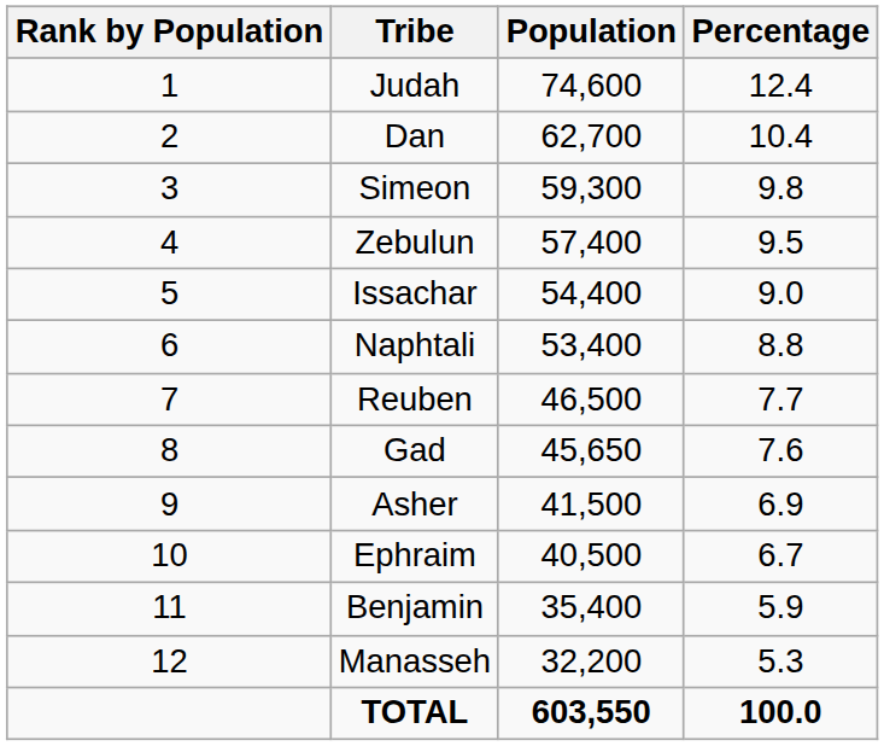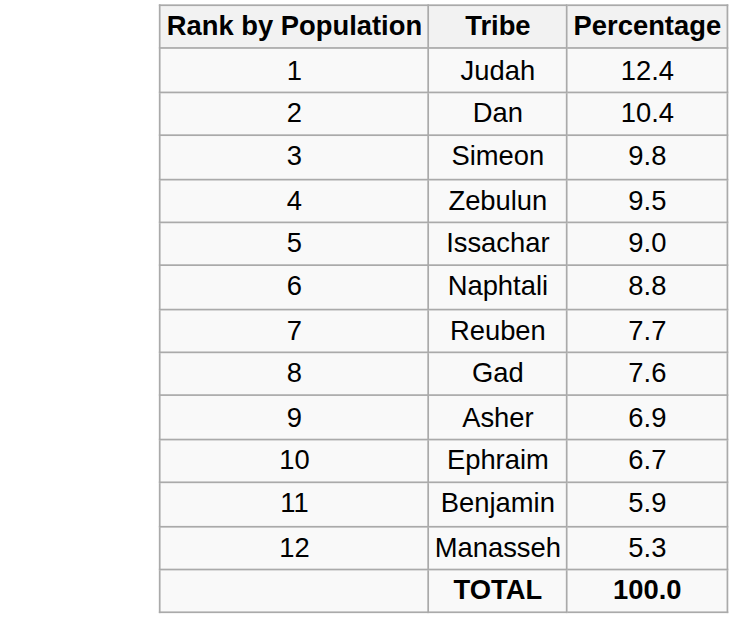 <table class="wikitable" align=right style="text-align:center">
 <tr>
 <th>Rank by Population</th>
 <th>Tribe</th>
-<th>Population</th>
 <th>Percentage</th>
 </tr>
 <tr>
 <td>1</td>
 <td>Judah</td>
-<td>74,600</td>
 <td>12.4</td>
 </tr>
 <tr>
 <td>2</td>
 <td>Dan</td>
-<td>62,700</td>
 <td>10.4</td>
 </tr>
 <tr>
 <td>3</td>
 <td>Simeon</td>
-<td>59,300</td>
 <td>9.8</td>
 </tr>
 <tr>
 <td>4</td>
 <td>Zebulun</td>
-<td>57,400</td>
 <td>9.5</td>
 </tr>
 <tr>
 <td>5</td>
 <td>Issachar</td>
-<td>54,400</td>
 <td>9.0</td>
 </tr>
 <tr>
 <td>6</td>
 <td>Naphtali</td>
-<td>53,400</td>
 <td>8.8</td>
 </tr>
 <tr>
 <td>7</td>
 <td>Reuben</td>
-<td>46,500</td>
 <td>7.7</td>
 </tr>
 <tr>
 <td>8</td>
 <td>Gad</td>
-<td>45,650</td>
 <td>7.6</td>
 </tr>
 <tr>
 <td>9</td>
 <td>Asher</td>
-<td>41,500</td>
 <td>6.9</td>
 </tr>
 <tr>
 <td>10</td>
 <td>Ephraim</td>
-<td>40,500</td>
 <td>6.7</td>
 </tr>
 <tr>
 <td>11</td>
 <td>Benjamin</td>
-<td>35,400</td>
 <td>5.9</td>
 </tr>
 <tr>
 <td>12</td>
 <td>Manasseh</td>
-<td>32,200</td>
 <td>5.3</td>
 </tr>
 <tr>
 <td></td>
 <td><strong>TOTAL</strong></td>
-<td><strong>603,550</strong></td>
 <td><strong>100.0</strong></td>
 </tr>
 </table>
